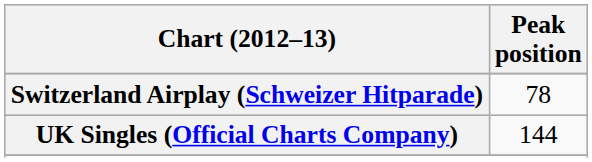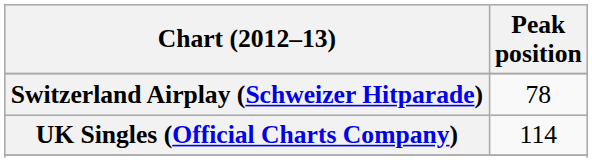 <table class="wikitable sortable plainrowheaders" style="text-align:center">
 <tr>
 <th>Chart (2012–13)</th>
 <th>Peak<br>position</th>
 </tr>
 <tr>
 </tr>
 <tr>
 </tr>
 <tr>
 </tr>
 <tr>
 </tr>
 <tr>
 <th scope="row">Switzerland Airplay (<a href='#'>Schweizer Hitparade</a>)</th>
 <td>78</td>
 </tr>
 <tr>
 <th scope="row">UK Singles (<a href='#'>Official Charts Company</a>)</th>
-<td style="text-align:center;">144</td>
+<td style="text-align:center;">114</td>
 </tr>
 <tr>
 </tr>
 <tr>
 </tr>
 <tr>
 </tr>
 <tr>
 </tr>
 <tr>
 </tr>
 <tr>
 </tr>
 <tr>
 </tr>
 </table>
